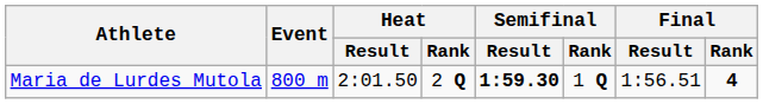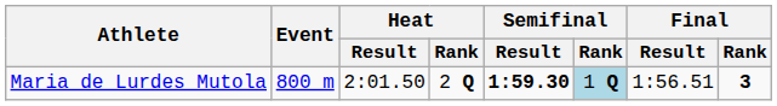 <table class=wikitable style="font-size:90%">
 <tr>
 <th rowspan="2">Athlete</th>
 <th rowspan="2">Event</th>
 <th colspan="2">Heat</th>
 <th colspan="2">Semifinal</th>
 <th colspan="2">Final</th>
 </tr>
 <tr style="font-size:95%">
 <th>Result</th>
 <th>Rank</th>
 <th>Result</th>
 <th>Rank</th>
 <th>Result</th>
 <th>Rank</th>
 </tr>
 <tr align=center>
 <td align=left><a href='#'>Maria de Lurdes Mutola</a></td>
 <td align=left><a href='#'>800 m</a></td>
 <td>2:01.50</td>
 <td>2 <strong>Q</strong></td>
 <td><strong>1:59.30</strong></td>
-<td>1 <strong>Q</strong></td>
+<td style="background: lightblue;">1 <strong>Q</strong></td>
 <td>1:56.51</td>
-<td><strong>4</strong></td>
+<td><strong>3</strong></td>
 </tr>
 </table>
